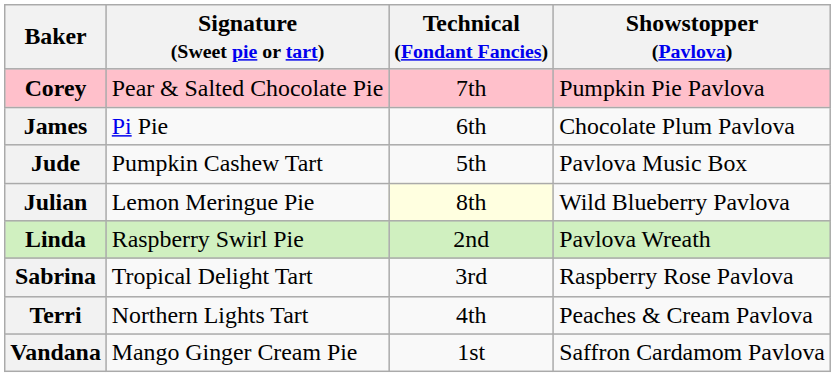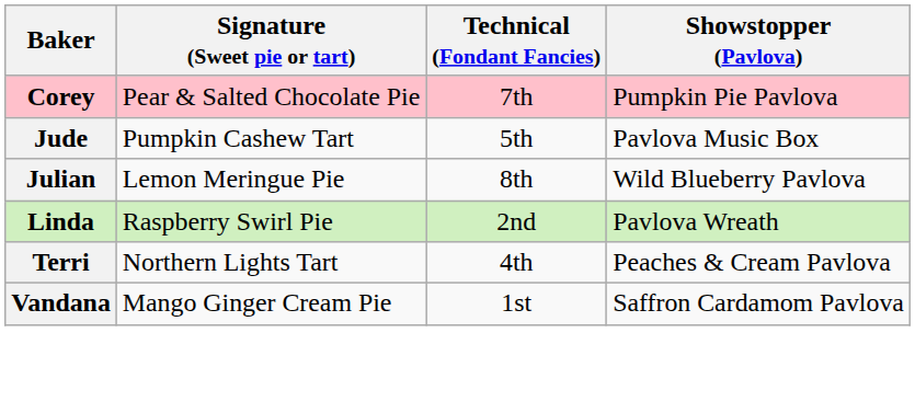 <table class="wikitable sortable" style="text-align:left;">
 <tr>
 <th scope="col">Baker</th>
 <th scope="col" class="unsortable">Signature <br><small>(Sweet <a href='#'>pie</a> or <a href='#'>tart</a>)</small></th>
 <th scope="col">Technical <br><small>(<a href='#'>Fondant Fancies</a>)</small></th>
 <th scope="col" class="unsortable">Showstopper <br><small>(<a href='#'>Pavlova</a>)</small></th>
 </tr>
 <tr style="background:pink;">
 <th scope="row" style="background:pink;">Corey</th>
 <td>Pear & Salted Chocolate Pie</td>
 <td align="center">7th</td>
 <td>Pumpkin Pie Pavlova</td>
 </tr>
 <tr>
-<th scope="row">James</th>
-<td><a href='#'>Pi</a> Pie</td>
-<td align="center">6th</td>
-<td>Chocolate Plum Pavlova</td>
-</tr>
-<tr>
 <th scope="row">Jude</th>
 <td>Pumpkin Cashew Tart</td>
 <td align="center">5th</td>
 <td>Pavlova Music Box</td>
 </tr>
 <tr>
 <th scope="row">Julian</th>
 <td>Lemon Meringue Pie</td>
-<td align="center" style="background: lightyellow;">8th</td>
+<td align="center">8th</td>
 <td>Wild Blueberry Pavlova</td>
 </tr>
 <tr style="background:#d0f0c0;">
 <th scope="row" style="background:#d0f0c0;">Linda</th>
 <td>Raspberry Swirl Pie</td>
 <td align="center">2nd</td>
 <td>Pavlova Wreath</td>
-</tr>
-<tr>
-<th scope="row">Sabrina</th>
-<td>Tropical Delight Tart</td>
-<td align="center">3rd</td>
-<td>Raspberry Rose Pavlova</td>
 </tr>
 <tr>
 <th scope="row">Terri</th>
 <td>Northern Lights Tart</td>
 <td align="center">4th</td>
 <td>Peaches & Cream Pavlova</td>
 </tr>
 <tr>
 <th scope="row">Vandana</th>
 <td>Mango Ginger Cream Pie</td>
 <td align="center">1st</td>
 <td>Saffron Cardamom Pavlova</td>
 </tr>
 </table>
